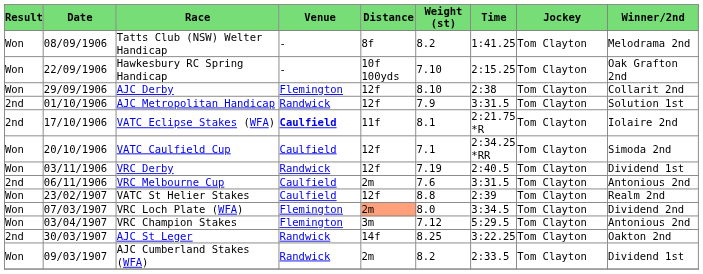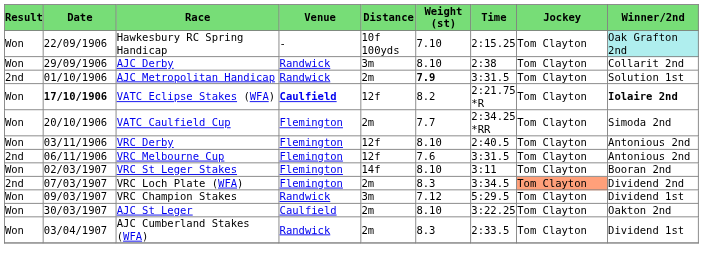 <table class = "sortable" | border="1" cellpadding="0" style="border-collapse: collapse; font-size:90%">
 <tr bgcolor="#77dd77" align="center">
 <td width="36px"><strong>Result</strong></td>
 <td width="80px"><strong>Date</strong></td>
 <td width="180px"><strong>Race</strong></td>
 <td width="90px"><strong>Venue</strong></td>
 <td width="60px"><strong>Distance</strong></td>
 <td width="60px"><strong>Weight (st)</strong></td>
 <td width="50px"><strong>Time</strong></td>
 <td width="100px"><strong>Jockey</strong></td>
 <td width="100px"><strong>Winner/2nd</strong></td>
 </tr>
 <tr>
 <td>Won</td>
-<td>08/09/1906</td>
-<td>Tatts Club (NSW) Welter Handicap</td>
-<td>-</td>
-<td>8f</td>
-<td>8.2</td>
-<td>1:41.25</td>
-<td>Tom Clayton</td>
-<td>Melodrama 2nd</td>
-</tr>
-<tr>
-<td>Won</td>
 <td>22/09/1906</td>
 <td>Hawkesbury RC Spring Handicap</td>
 <td>-</td>
 <td>10f 100yds</td>
 <td>7.10</td>
 <td>2:15.25</td>
 <td>Tom Clayton</td>
-<td>Oak Grafton 2nd</td>
+<td style="background: paleturquoise;">Oak Grafton 2nd</td>
 </tr>
 <tr>
 <td>Won</td>
 <td>29/09/1906</td>
 <td><a href='#'>AJC Derby</a></td>
-<td><a href='#'>Flemington</a></td>
-<td>12f</td>
+<td><a href='#'>Randwick</a></td>
+<td>3m</td>
 <td>8.10</td>
 <td>2:38</td>
 <td>Tom Clayton</td>
 <td>Collarit 2nd</td>
 </tr>
 <tr>
 <td>2nd</td>
 <td>01/10/1906</td>
 <td><a href='#'>AJC Metropolitan Handicap</a></td>
 <td><a href='#'>Randwick</a></td>
-<td>12f</td>
-<td>7.9</td>
+<td>2m</td>
+<td><strong>7.9</strong></td>
 <td>3:31.5</td>
 <td>Tom Clayton</td>
 <td>Solution 1st</td>
 </tr>
 <tr>
-<td>2nd</td>
-<td>17/10/1906</td>
+<td>Won</td>
+<td><strong>17/10/1906</strong></td>
 <td><a href='#'>VATC Eclipse Stakes</a> (<a href='#'>WFA</a>)</td>
 <td><strong><a href='#'>Caulfield</a></strong></td>
-<td>11f</td>
-<td>8.1</td>
+<td>12f</td>
+<td>8.2</td>
 <td>2:21.75 *R</td>
 <td>Tom Clayton</td>
-<td>Iolaire 2nd</td>
+<td><strong>Iolaire 2nd</strong></td>
 </tr>
 <tr>
 <td>Won</td>
 <td>20/10/1906</td>
 <td><a href='#'>VATC Caulfield Cup</a></td>
-<td><a href='#'>Caulfield</a></td>
-<td>12f</td>
-<td>7.1</td>
+<td><a href='#'>Flemington</a></td>
+<td>2m</td>
+<td>7.7</td>
 <td>2:34.25 *RR</td>
 <td>Tom Clayton</td>
 <td>Simoda 2nd</td>
 </tr>
 <tr>
 <td>Won</td>
 <td>03/11/1906</td>
 <td><a href='#'>VRC Derby</a></td>
-<td><a href='#'>Randwick</a></td>
+<td><a href='#'>Flemington</a></td>
 <td>12f</td>
-<td>7.19</td>
+<td>8.10</td>
 <td>2:40.5</td>
 <td>Tom Clayton</td>
-<td>Dividend 1st</td>
+<td>Antonious 2nd</td>
 </tr>
 <tr>
 <td>2nd</td>
 <td>06/11/1906</td>
 <td><a href='#'>VRC Melbourne Cup</a></td>
-<td><a href='#'>Caulfield</a></td>
-<td>2m</td>
+<td><a href='#'>Flemington</a></td>
+<td>12f</td>
 <td>7.6</td>
 <td>3:31.5</td>
 <td>Tom Clayton</td>
 <td>Antonious 2nd</td>
 </tr>
 <tr>
 <td>Won</td>
-<td>23/02/1907</td>
-<td>VATC St Helier Stakes</td>
-<td><a href='#'>Caulfield</a></td>
-<td>12f</td>
-<td>8.8</td>
-<td>2:39</td>
+<td>02/03/1907</td>
+<td><a href='#'>VRC St Leger Stakes</a></td>
+<td><a href='#'>Flemington</a></td>
+<td>14f</td>
+<td>8.10</td>
+<td>3:11</td>
 <td>Tom Clayton</td>
-<td>Realm 2nd</td>
+<td>Booran 2nd</td>
 </tr>
 <tr>
-<td>Won</td>
+<td>2nd</td>
 <td>07/03/1907</td>
 <td>VRC Loch Plate (<a href='#'>WFA</a>)</td>
 <td><a href='#'>Flemington</a></td>
-<td style="background: lightsalmon;">2m</td>
-<td>8.0</td>
+<td>2m</td>
+<td>8.3</td>
 <td>3:34.5</td>
-<td>Tom Clayton</td>
+<td style="background: lightsalmon;">Tom Clayton</td>
 <td>Dividend 2nd</td>
 </tr>
 <tr>
 <td>Won</td>
-<td>03/04/1907</td>
+<td>09/03/1907</td>
 <td>VRC Champion Stakes</td>
-<td><a href='#'>Flemington</a></td>
+<td><a href='#'>Randwick</a></td>
 <td>3m</td>
 <td>7.12</td>
 <td>5:29.5</td>
 <td>Tom Clayton</td>
-<td>Antonious 2nd</td>
+<td>Dividend 1st</td>
 </tr>
 <tr>
-<td>2nd</td>
+<td>Won</td>
 <td>30/03/1907</td>
 <td><a href='#'>AJC St Leger</a></td>
-<td><a href='#'>Randwick</a></td>
-<td>14f</td>
-<td>8.25</td>
+<td><a href='#'>Caulfield</a></td>
+<td>2m</td>
+<td>8.10</td>
 <td>3:22.25</td>
 <td>Tom Clayton</td>
 <td>Oakton 2nd</td>
 </tr>
 <tr>
 <td>Won</td>
-<td>09/03/1907</td>
+<td>03/04/1907</td>
 <td>AJC Cumberland Stakes (<a href='#'>WFA</a>)</td>
 <td><a href='#'>Randwick</a></td>
 <td>2m</td>
-<td>8.2</td>
+<td>8.3</td>
 <td>2:33.5</td>
 <td>Tom Clayton</td>
 <td>Dividend 1st</td>
 </tr>
 <tr>
 </tr>
 </table>
